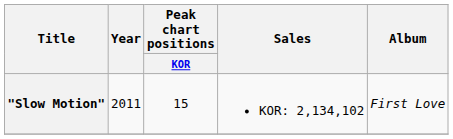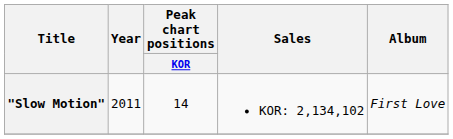 <table class="wikitable plainrowheaders" style="text-align:center;">
 <tr>
 <th rowspan="2">Title</th>
 <th rowspan="2">Year</th>
 <th>Peak chart positions</th>
 <th rowspan="2">Sales</th>
 <th rowspan="2">Album</th>
 </tr>
 <tr>
 <th width="35"><small><a href='#'>KOR</a></small><br></th>
 </tr>
 <tr>
 <th scope="row">"Slow Motion"</th>
 <td>2011</td>
-<td>15</td>
+<td>14</td>
 <td><br><ul><li>KOR: 2,134,102</li></ul></td>
 <td><em>First Love</em></td>
 </tr>
 <tr>
 </tr>
 </table>
